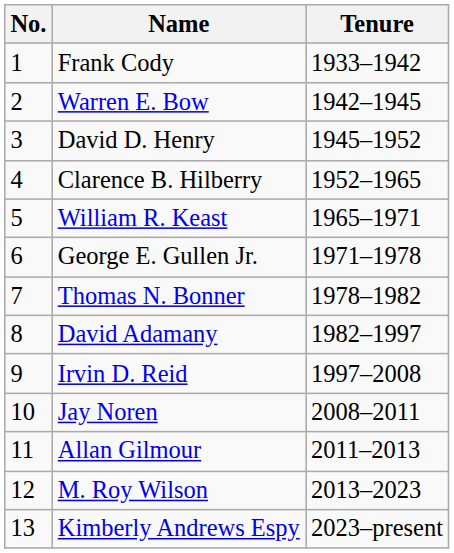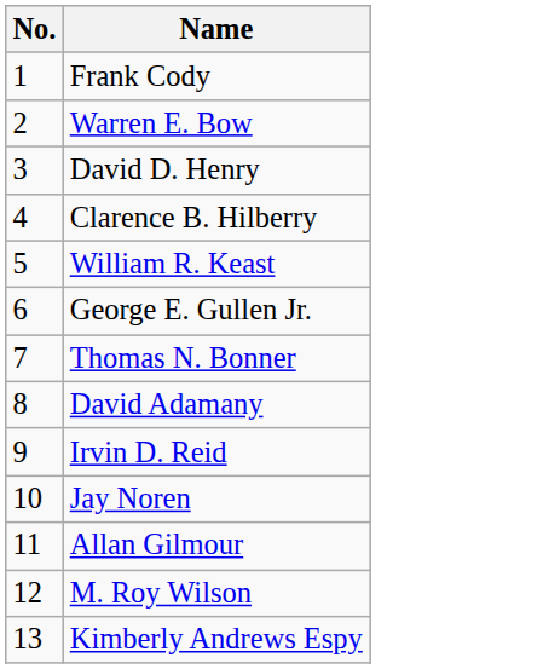 <table class="wikitable">
 <tr>
 <th>No.</th>
 <th>Name</th>
-<th>Tenure</th>
 </tr>
 <tr>
 <td>1</td>
 <td>Frank Cody</td>
-<td>1933–1942</td>
 </tr>
 <tr>
 <td>2</td>
 <td><a href='#'>Warren E. Bow</a></td>
-<td>1942–1945</td>
 </tr>
 <tr>
 <td>3</td>
 <td>David D. Henry</td>
-<td>1945–1952</td>
 </tr>
 <tr>
 <td>4</td>
 <td>Clarence B. Hilberry</td>
-<td>1952–1965</td>
 </tr>
 <tr>
 <td>5</td>
 <td><a href='#'>William R. Keast</a></td>
-<td>1965–1971</td>
 </tr>
 <tr>
 <td>6</td>
 <td>George E. Gullen Jr.</td>
-<td>1971–1978</td>
 </tr>
 <tr>
 <td>7</td>
 <td><a href='#'>Thomas N. Bonner</a></td>
-<td>1978–1982</td>
 </tr>
 <tr>
 <td>8</td>
 <td><a href='#'>David Adamany</a></td>
-<td>1982–1997</td>
 </tr>
 <tr>
 <td>9</td>
 <td><a href='#'>Irvin D. Reid</a></td>
-<td>1997–2008</td>
 </tr>
 <tr>
 <td>10</td>
 <td><a href='#'>Jay Noren</a></td>
-<td>2008–2011</td>
 </tr>
 <tr>
 <td>11</td>
 <td><a href='#'>Allan Gilmour</a></td>
-<td>2011–2013</td>
 </tr>
 <tr>
 <td>12</td>
 <td><a href='#'>M. Roy Wilson</a></td>
-<td>2013–2023</td>
 </tr>
 <tr>
 <td>13</td>
 <td><a href='#'>Kimberly Andrews Espy</a></td>
-<td>2023–present</td>
 </tr>
 </table>
